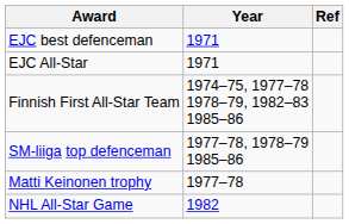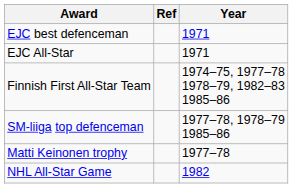 <table class="wikitable">
 <tr>
 <th scope="col">Award</th>
+<th scope="col">Ref</th>
 <th scope="col">Year</th>
-<th scope="col">Ref</th>
 </tr>
 <tr>
 <td><a href='#'>EJC</a> best defenceman</td>
+<td></td>
 <td><a href='#'>1971</a></td>
-<td></td>
 </tr>
 <tr>
 <td>EJC All-Star</td>
+<td></td>
 <td>1971</td>
-<td></td>
 </tr>
 <tr>
 <td>Finnish First All-Star Team</td>
+<td></td>
 <td>1974–75, 1977–78<br>1978–79, 1982–83<br>1985–86</td>
-<td></td>
 </tr>
 <tr>
 <td><a href='#'>SM-liiga</a> <a href='#'>top defenceman</a></td>
+<td></td>
 <td>1977–78, 1978–79<br>1985–86</td>
-<td></td>
 </tr>
 <tr>
 <td><a href='#'>Matti Keinonen trophy</a></td>
+<td></td>
 <td>1977–78</td>
-<td></td>
 </tr>
 <tr>
 <td><a href='#'>NHL All-Star Game</a></td>
+<td></td>
 <td><a href='#'>1982</a></td>
-<td></td>
 </tr>
 </table>
